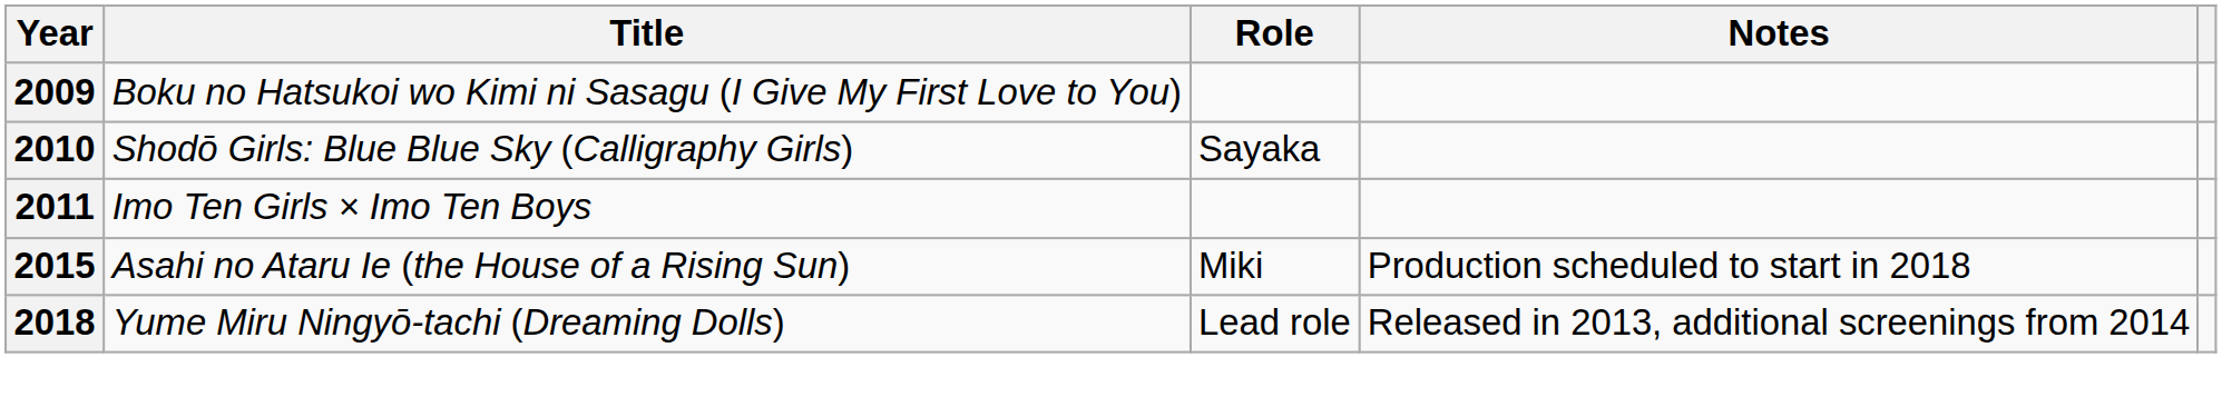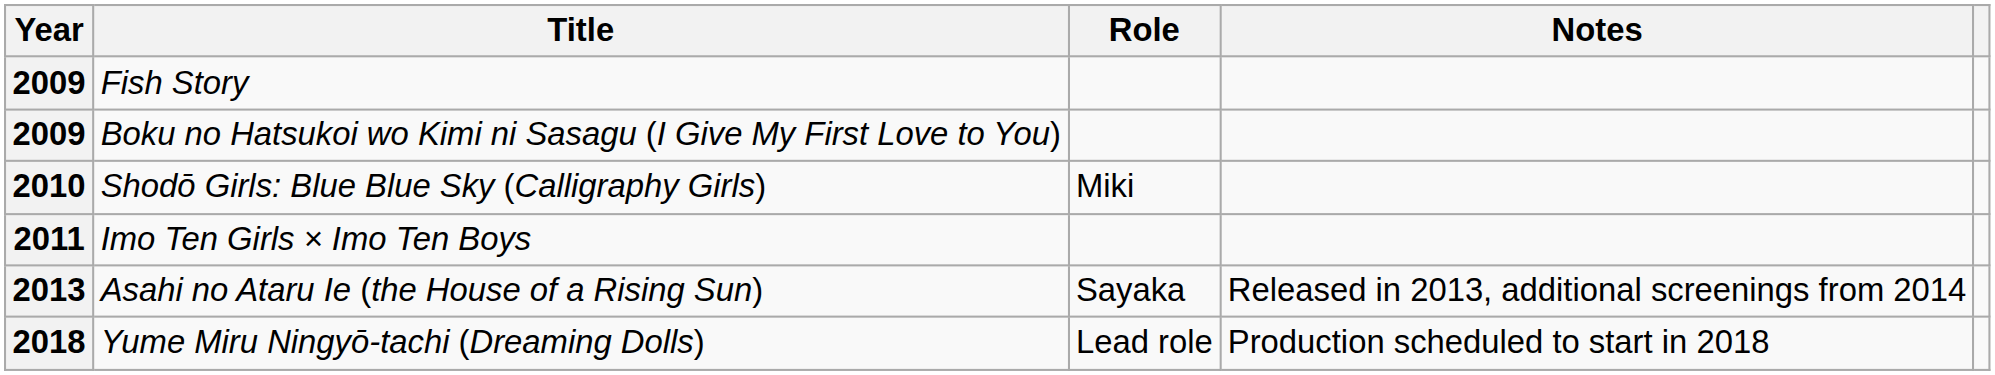 <table class="wikitable plainrowheaders sortable">
 <tr>
 <th scope="col">Year</th>
 <th scope="col">Title</th>
 <th scope="col">Role</th>
 <th scope="col">Notes</th>
 <th scope="col" class="unsortable"></th>
+</tr>
+<tr>
+<th scope="row">2009</th>
+<td><em>Fish Story</em></td>
+<td></td>
+<td></td>
+<td style="text-align:center"></td>
 </tr>
 <tr>
 <th scope="row">2009</th>
 <td><em>Boku no Hatsukoi wo Kimi ni Sasagu</em> (<em>I Give My First Love to You</em>)</td>
 <td></td>
 <td></td>
 <td style="text-align:center"></td>
 </tr>
 <tr>
 <th scope="row">2010</th>
 <td><em>Shodō Girls: Blue Blue Sky</em> (<em>Calligraphy Girls</em>)</td>
-<td>Sayaka</td>
+<td>Miki</td>
 <td></td>
 <td style="text-align:center"></td>
 </tr>
 <tr>
 <th scope="row">2011</th>
 <td><em>Imo Ten Girls × Imo Ten Boys</em></td>
 <td></td>
 <td></td>
 <td style="text-align:center"></td>
 </tr>
 <tr>
-<th scope="row">2015</th>
+<th scope="row">2013</th>
 <td><em>Asahi no Ataru Ie</em> (<em>the House of a Rising Sun</em>)</td>
-<td>Miki</td>
-<td>Production scheduled to start in 2018</td>
+<td>Sayaka</td>
+<td>Released in 2013, additional screenings from 2014</td>
 <td style="text-align:center"></td>
 </tr>
 <tr>
 <th scope="row">2018</th>
 <td><em>Yume Miru Ningyō-tachi</em> (<em>Dreaming Dolls</em>)</td>
 <td>Lead role</td>
-<td>Released in 2013, additional screenings from 2014</td>
+<td>Production scheduled to start in 2018</td>
 <td style="text-align:center"></td>
 </tr>
 </table>
